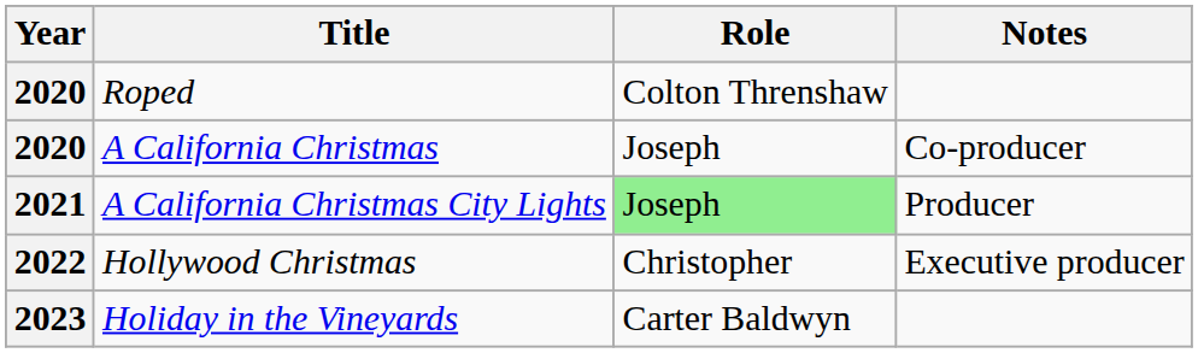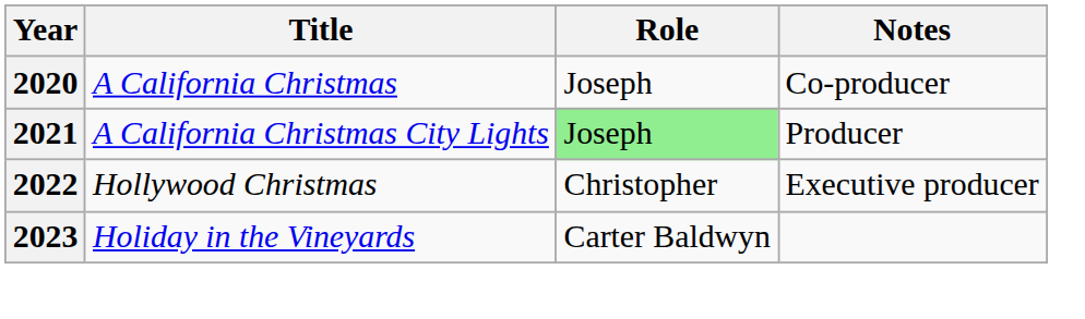 <table class="wikitable sortable plainrowheaders">
 <tr>
 <th scope="col">Year</th>
 <th scope="col">Title</th>
 <th scope="col">Role</th>
 <th scope="col" class="unsortable">Notes</th>
-</tr>
-<tr>
-<th scope="row">2020</th>
-<td><em>Roped</em></td>
-<td>Colton Threnshaw</td>
-<td></td>
 </tr>
 <tr>
 <th scope="row">2020</th>
 <td><em><a href='#'>A California Christmas</a></em></td>
 <td>Joseph</td>
 <td>Co-producer</td>
 </tr>
 <tr>
 <th scope="row">2021</th>
 <td><em><a href='#'>A California Christmas City Lights</a></em></td>
 <td style="background: lightgreen;">Joseph</td>
 <td>Producer</td>
 </tr>
 <tr>
 <th scope="row">2022</th>
 <td><em>Hollywood Christmas</em></td>
 <td>Christopher</td>
 <td>Executive producer</td>
 </tr>
 <tr>
 <th scope="row">2023</th>
 <td><em><a href='#'>Holiday in the Vineyards</a></em></td>
 <td>Carter Baldwyn</td>
 <td></td>
 </tr>
 </table>
